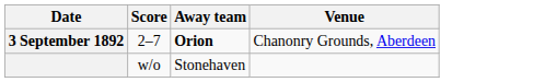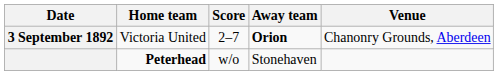 <table class="wikitable football-result-list" style="max-width: 80em; text-align: center">
 <tr>
 <th scope="col">Date</th>
+<th scope="col">Home team</th>
 <th scope="col">Score</th>
 <th scope="col">Away team</th>
 <th scope="col">Venue</th>
 </tr>
 <tr>
 <th scope="row">3 September 1892</th>
+<td align=right>Victoria United</td>
 <td>2–7</td>
 <td align=left><strong>Orion</strong></td>
 <td align=left>Chanonry Grounds, <a href='#'>Aberdeen</a></td>
 </tr>
 <tr>
 <th scope="row"></th>
+<td align=right><strong>Peterhead</strong></td>
 <td>w/o</td>
 <td align=left>Stonehaven</td>
 <td></td>
 </tr>
 </table>
